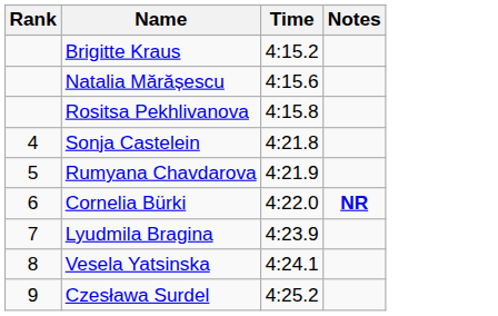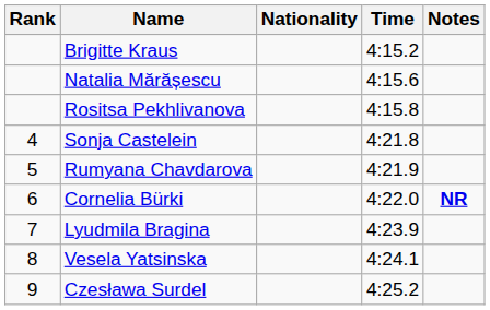 <table class="wikitable sortable" style="text-align:center">
 <tr>
 <th>Rank</th>
 <th>Name</th>
+<th>Nationality</th>
 <th>Time</th>
 <th>Notes</th>
 </tr>
 <tr>
 <td></td>
 <td align="left"><a href='#'>Brigitte Kraus</a></td>
+<td align=left></td>
 <td>4:15.2</td>
 <td></td>
 </tr>
 <tr>
 <td></td>
 <td align="left"><a href='#'>Natalia Mărășescu</a></td>
+<td align=left></td>
 <td>4:15.6</td>
 <td></td>
 </tr>
 <tr>
 <td></td>
 <td align="left"><a href='#'>Rositsa Pekhlivanova</a></td>
+<td align=left></td>
 <td>4:15.8</td>
 <td></td>
 </tr>
 <tr>
 <td>4</td>
 <td align="left"><a href='#'>Sonja Castelein</a></td>
+<td align=left></td>
 <td>4:21.8</td>
 <td></td>
 </tr>
 <tr>
 <td>5</td>
 <td align="left"><a href='#'>Rumyana Chavdarova</a></td>
+<td align=left></td>
 <td>4:21.9</td>
 <td></td>
 </tr>
 <tr>
 <td>6</td>
 <td align="left"><a href='#'>Cornelia Bürki</a></td>
+<td align=left></td>
 <td>4:22.0</td>
 <td><strong><a href='#'>NR</a></strong></td>
 </tr>
 <tr>
 <td>7</td>
 <td align="left"><a href='#'>Lyudmila Bragina</a></td>
+<td align=left></td>
 <td>4:23.9</td>
 <td></td>
 </tr>
 <tr>
 <td>8</td>
 <td align="left"><a href='#'>Vesela Yatsinska</a></td>
+<td align=left></td>
 <td>4:24.1</td>
 <td></td>
 </tr>
 <tr>
 <td>9</td>
 <td align="left"><a href='#'>Czesława Surdel</a></td>
+<td align=left></td>
 <td>4:25.2</td>
 <td></td>
 </tr>
 </table>
